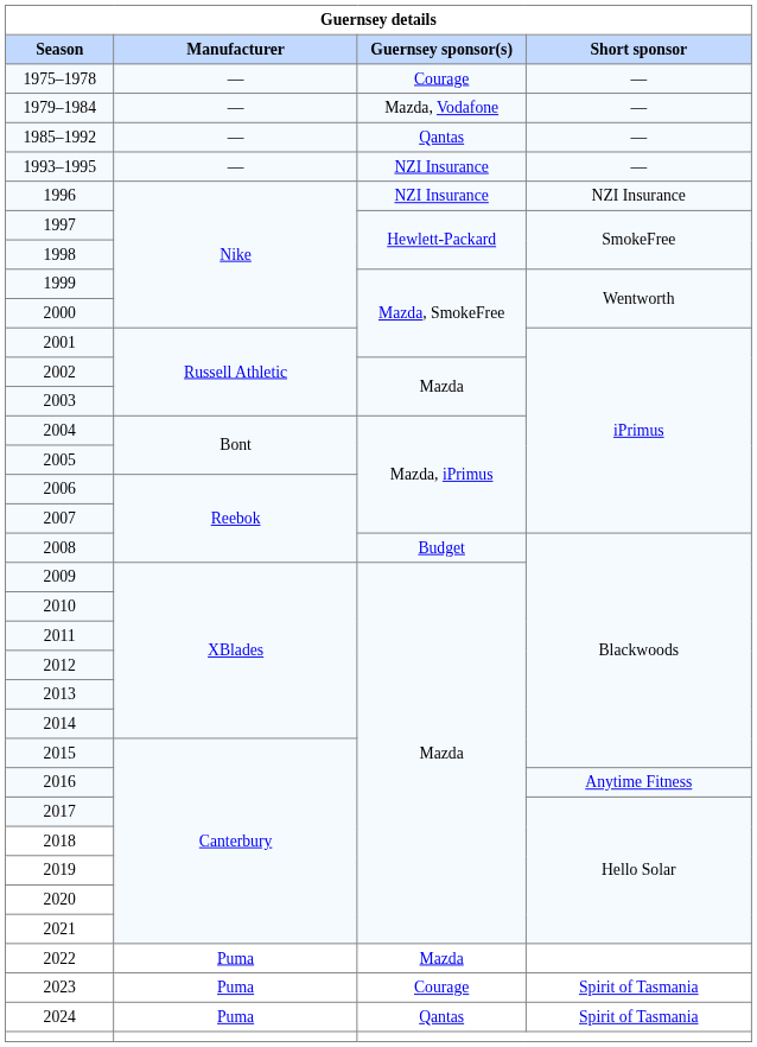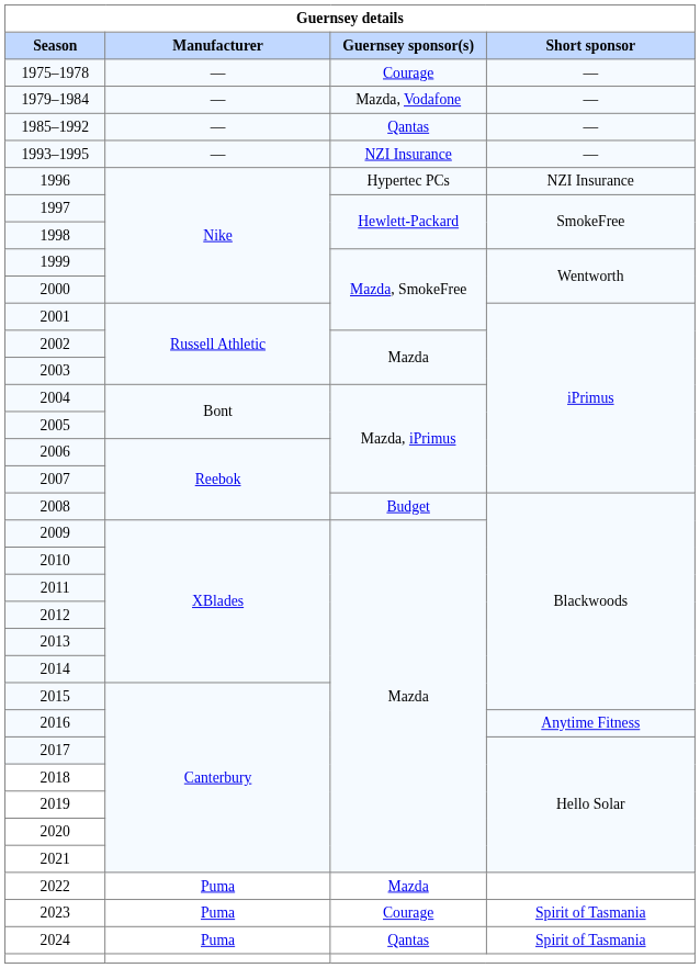 <table border="1" cellpadding="4" cellspacing="0" style="text-align:center; font-size:90%; border-collapse:collapse; width:75%;">
 <tr>
 <th colspan="7">Guernsey details</th>
 </tr>
 <tr style="background:#C1D8FF;">
 <th width="3%">Season</th>
 <th width="8%">Manufacturer</th>
 <th width="5%">Guernsey sponsor(s)</th>
 <th width="8%">Short sponsor</th>
 </tr>
 <tr style="background:#F5FAFF;">
 <td>1975–1978</td>
 <td>—</td>
 <td><a href='#'>Courage</a></td>
 <td>—</td>
 </tr>
 <tr style="background:#F5FAFF;">
 <td>1979–1984</td>
 <td>—</td>
 <td>Mazda, <a href='#'>Vodafone</a></td>
 <td>—</td>
 </tr>
 <tr style="background:#F5FAFF;">
 <td>1985–1992</td>
 <td>—</td>
 <td><a href='#'>Qantas</a></td>
 <td>—</td>
 </tr>
 <tr style="background:#F5FAFF;">
 <td>1993–1995</td>
 <td>—</td>
 <td><a href='#'>NZI Insurance</a></td>
 <td>—</td>
 </tr>
 <tr style="background:#F5FAFF;">
 <td>1996</td>
 <td rowspan="5"><a href='#'>Nike</a></td>
-<td><a href='#'>NZI Insurance</a></td>
+<td>Hypertec PCs</td>
 <td>NZI Insurance</td>
 </tr>
 <tr style="background:#F5FAFF;">
 <td>1997</td>
 <td rowspan="2"><a href='#'>Hewlett-Packard</a></td>
 <td rowspan="2">SmokeFree</td>
 </tr>
 <tr style="background:#F5FAFF;">
 <td>1998</td>
 </tr>
 <tr style="background:#F5FAFF;">
 <td>1999</td>
 <td rowspan="3"><a href='#'>Mazda</a>, SmokeFree</td>
 <td rowspan="2">Wentworth</td>
 </tr>
 <tr style="background:#F5FAFF;">
 <td>2000</td>
 </tr>
 <tr style="background:#F5FAFF;">
 <td>2001</td>
 <td rowspan="3"><a href='#'>Russell Athletic</a></td>
 <td rowspan="7"><a href='#'>iPrimus</a></td>
 </tr>
 <tr style="background:#F5FAFF;">
 <td>2002</td>
 <td rowspan="2">Mazda</td>
 </tr>
 <tr style="background:#F5FAFF;">
 <td>2003</td>
 </tr>
 <tr style="background:#F5FAFF;">
 <td>2004</td>
 <td rowspan="2">Bont</td>
 <td rowspan="4">Mazda, <a href='#'>iPrimus</a></td>
 </tr>
 <tr style="background:#F5FAFF;">
 <td>2005</td>
 </tr>
 <tr style="background:#F5FAFF;">
 <td>2006</td>
 <td rowspan="3"><a href='#'>Reebok</a></td>
 </tr>
 <tr style="background:#F5FAFF;">
 <td>2007</td>
 </tr>
 <tr style="background:#F5FAFF;">
 <td>2008</td>
 <td><a href='#'>Budget</a></td>
 <td rowspan="8">Blackwoods</td>
 </tr>
 <tr style="background:#F5FAFF;">
 <td>2009</td>
 <td rowspan="6"><a href='#'>XBlades</a></td>
 <td rowspan="13">Mazda</td>
 </tr>
 <tr style="background:#F5FAFF;">
 <td>2010</td>
 </tr>
 <tr style="background:#F5FAFF;">
 <td>2011</td>
 </tr>
 <tr style="background:#F5FAFF;">
 <td>2012</td>
 </tr>
 <tr style="background:#F5FAFF;">
 <td>2013</td>
 </tr>
 <tr style="background:#F5FAFF;">
 <td>2014</td>
 </tr>
 <tr style="background:#F5FAFF;">
 <td>2015</td>
 <td rowspan="7"><a href='#'>Canterbury</a></td>
 </tr>
 <tr style="background:#F5FAFF;">
 <td>2016</td>
 <td><a href='#'>Anytime Fitness</a></td>
 </tr>
 <tr style="background:#F5FAFF;">
 <td>2017</td>
 <td rowspan="5">Hello Solar</td>
 </tr>
 <tr>
 <td>2018</td>
 </tr>
 <tr>
 <td>2019</td>
 </tr>
 <tr>
 <td>2020</td>
 </tr>
 <tr>
 <td>2021</td>
 </tr>
 <tr>
 <td>2022</td>
 <td><a href='#'>Puma</a></td>
 <td><a href='#'>Mazda</a></td>
 <td></td>
 </tr>
 <tr>
 <td>2023</td>
 <td><a href='#'>Puma</a></td>
 <td><a href='#'>Courage</a></td>
 <td><a href='#'>Spirit of Tasmania</a></td>
 </tr>
 <tr>
 <td>2024</td>
 <td><a href='#'>Puma</a></td>
 <td><a href='#'>Qantas</a></td>
 <td><a href='#'>Spirit of Tasmania</a></td>
 </tr>
 <tr>
 <td></td>
 <td></td>
 </tr>
 </table>
